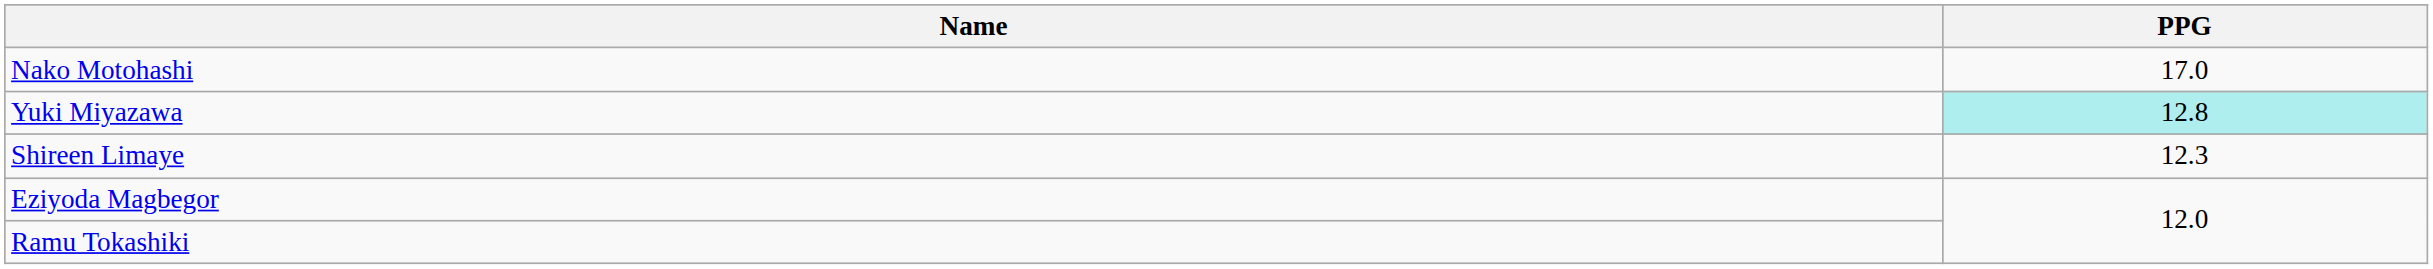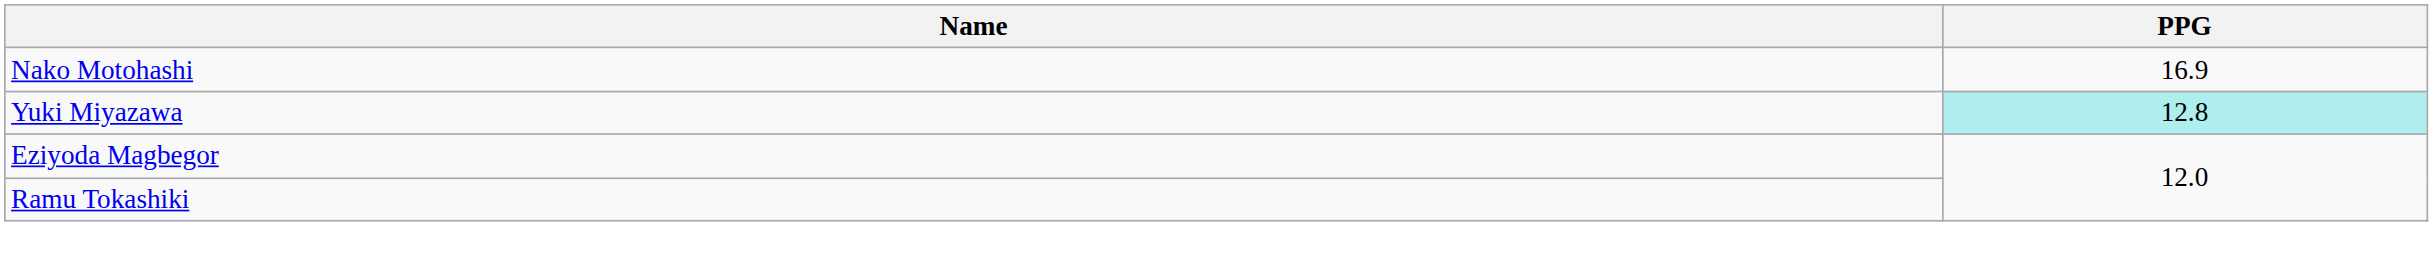 <table class=wikitable width="90%">
 <tr>
 <th width="80%">Name</th>
 <th width="20%">PPG</th>
 </tr>
 <tr>
 <td> <a href='#'>Nako Motohashi</a></td>
-<td align=center>17.0</td>
+<td align=center>16.9</td>
 </tr>
 <tr>
 <td> <a href='#'>Yuki Miyazawa</a></td>
 <td align=center style="background: paleturquoise;">12.8</td>
-</tr>
-<tr>
-<td> <a href='#'>Shireen Limaye</a></td>
-<td align=center>12.3</td>
 </tr>
 <tr>
 <td> <a href='#'>Eziyoda Magbegor</a></td>
 <td align=center rowspan=2>12.0</td>
 </tr>
 <tr>
 <td> <a href='#'>Ramu Tokashiki</a></td>
 </tr>
 </table>
